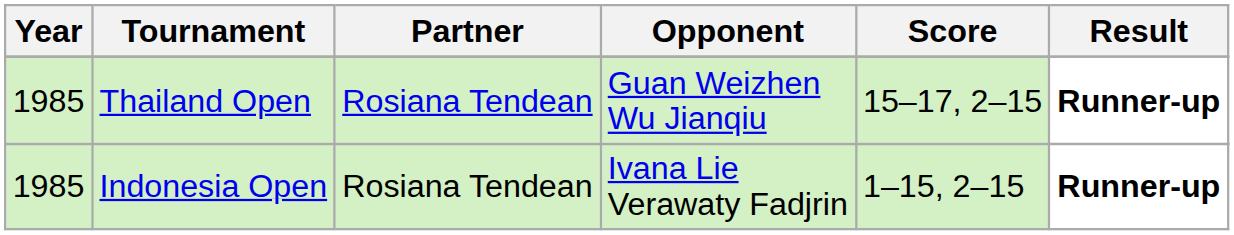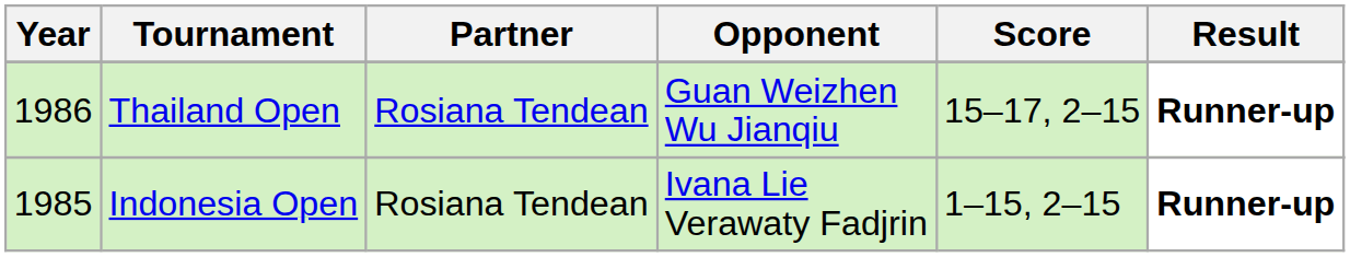 <table class="sortable wikitable" style="font-size: 90%;">
 <tr>
 <th>Year</th>
 <th>Tournament</th>
 <th>Partner</th>
 <th>Opponent</th>
 <th>Score</th>
 <th>Result</th>
 </tr>
 <tr>
 </tr>
 <tr style="background:#D4F1C5">
-<td align="center">1985</td>
+<td align="center">1986</td>
 <td align="left"><a href='#'>Thailand Open</a></td>
 <td align="left"> <a href='#'>Rosiana Tendean</a></td>
 <td align="left"> <a href='#'>Guan Weizhen</a><br> <a href='#'>Wu Jianqiu</a></td>
 <td align="left">15–17, 2–15</td>
 <td style="text-align:left; background:white"> <strong>Runner-up</strong></td>
 </tr>
 <tr>
 </tr>
 <tr style="background:#D4F1C5">
 <td align="center">1985</td>
 <td align="left"><a href='#'>Indonesia Open</a></td>
 <td align="left"> Rosiana Tendean</td>
 <td align="left"> <a href='#'>Ivana Lie</a><br> Verawaty Fadjrin</td>
 <td align="left">1–15, 2–15</td>
 <td style="text-align:left; background:white"> <strong>Runner-up</strong></td>
 </tr>
 </table>
